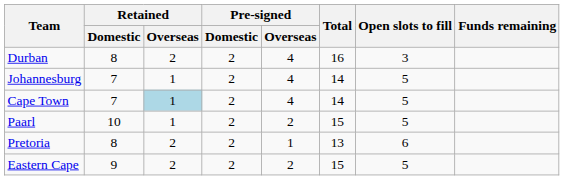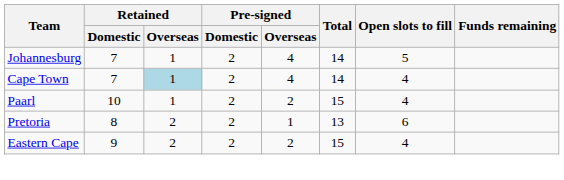 <table class="wikitable" style="text-align:center;">
 <tr>
 <th rowspan="2">Team</th>
 <th colspan="2">Retained</th>
 <th colspan="2">Pre-signed</th>
 <th rowspan="2">Total</th>
 <th rowspan="2">Open slots to fill</th>
 <th rowspan="2">Funds remaining</th>
 </tr>
 <tr>
 <th>Domestic</th>
 <th>Overseas</th>
 <th>Domestic</th>
 <th>Overseas</th>
-</tr>
-<tr>
-<td style="text-align:left"><a href='#'>Durban</a></td>
-<td>8</td>
-<td>2</td>
-<td>2</td>
-<td>4</td>
-<td>16</td>
-<td>3</td>
-<td></td>
 </tr>
 <tr>
 <td style="text-align:left"><a href='#'>Johannesburg</a></td>
 <td>7</td>
 <td>1</td>
 <td>2</td>
 <td>4</td>
 <td>14</td>
 <td>5</td>
 <td></td>
 </tr>
 <tr>
 <td style="text-align:left"><a href='#'>Cape Town</a></td>
 <td>7</td>
 <td style="background: lightblue;">1</td>
 <td>2</td>
 <td>4</td>
 <td>14</td>
-<td>5</td>
+<td>4</td>
 <td></td>
 </tr>
 <tr>
 <td style="text-align:left"><a href='#'>Paarl</a></td>
 <td>10</td>
 <td>1</td>
 <td>2</td>
 <td>2</td>
 <td>15</td>
-<td>5</td>
+<td>4</td>
 <td></td>
 </tr>
 <tr>
 <td style="text-align:left"><a href='#'>Pretoria</a></td>
 <td>8</td>
 <td>2</td>
 <td>2</td>
 <td>1</td>
 <td>13</td>
 <td>6</td>
 <td></td>
 </tr>
 <tr>
 <td style="text-align:left"><a href='#'>Eastern Cape</a></td>
 <td>9</td>
 <td>2</td>
 <td>2</td>
 <td>2</td>
 <td>15</td>
-<td>5</td>
+<td>4</td>
 <td></td>
 </tr>
 </table>
